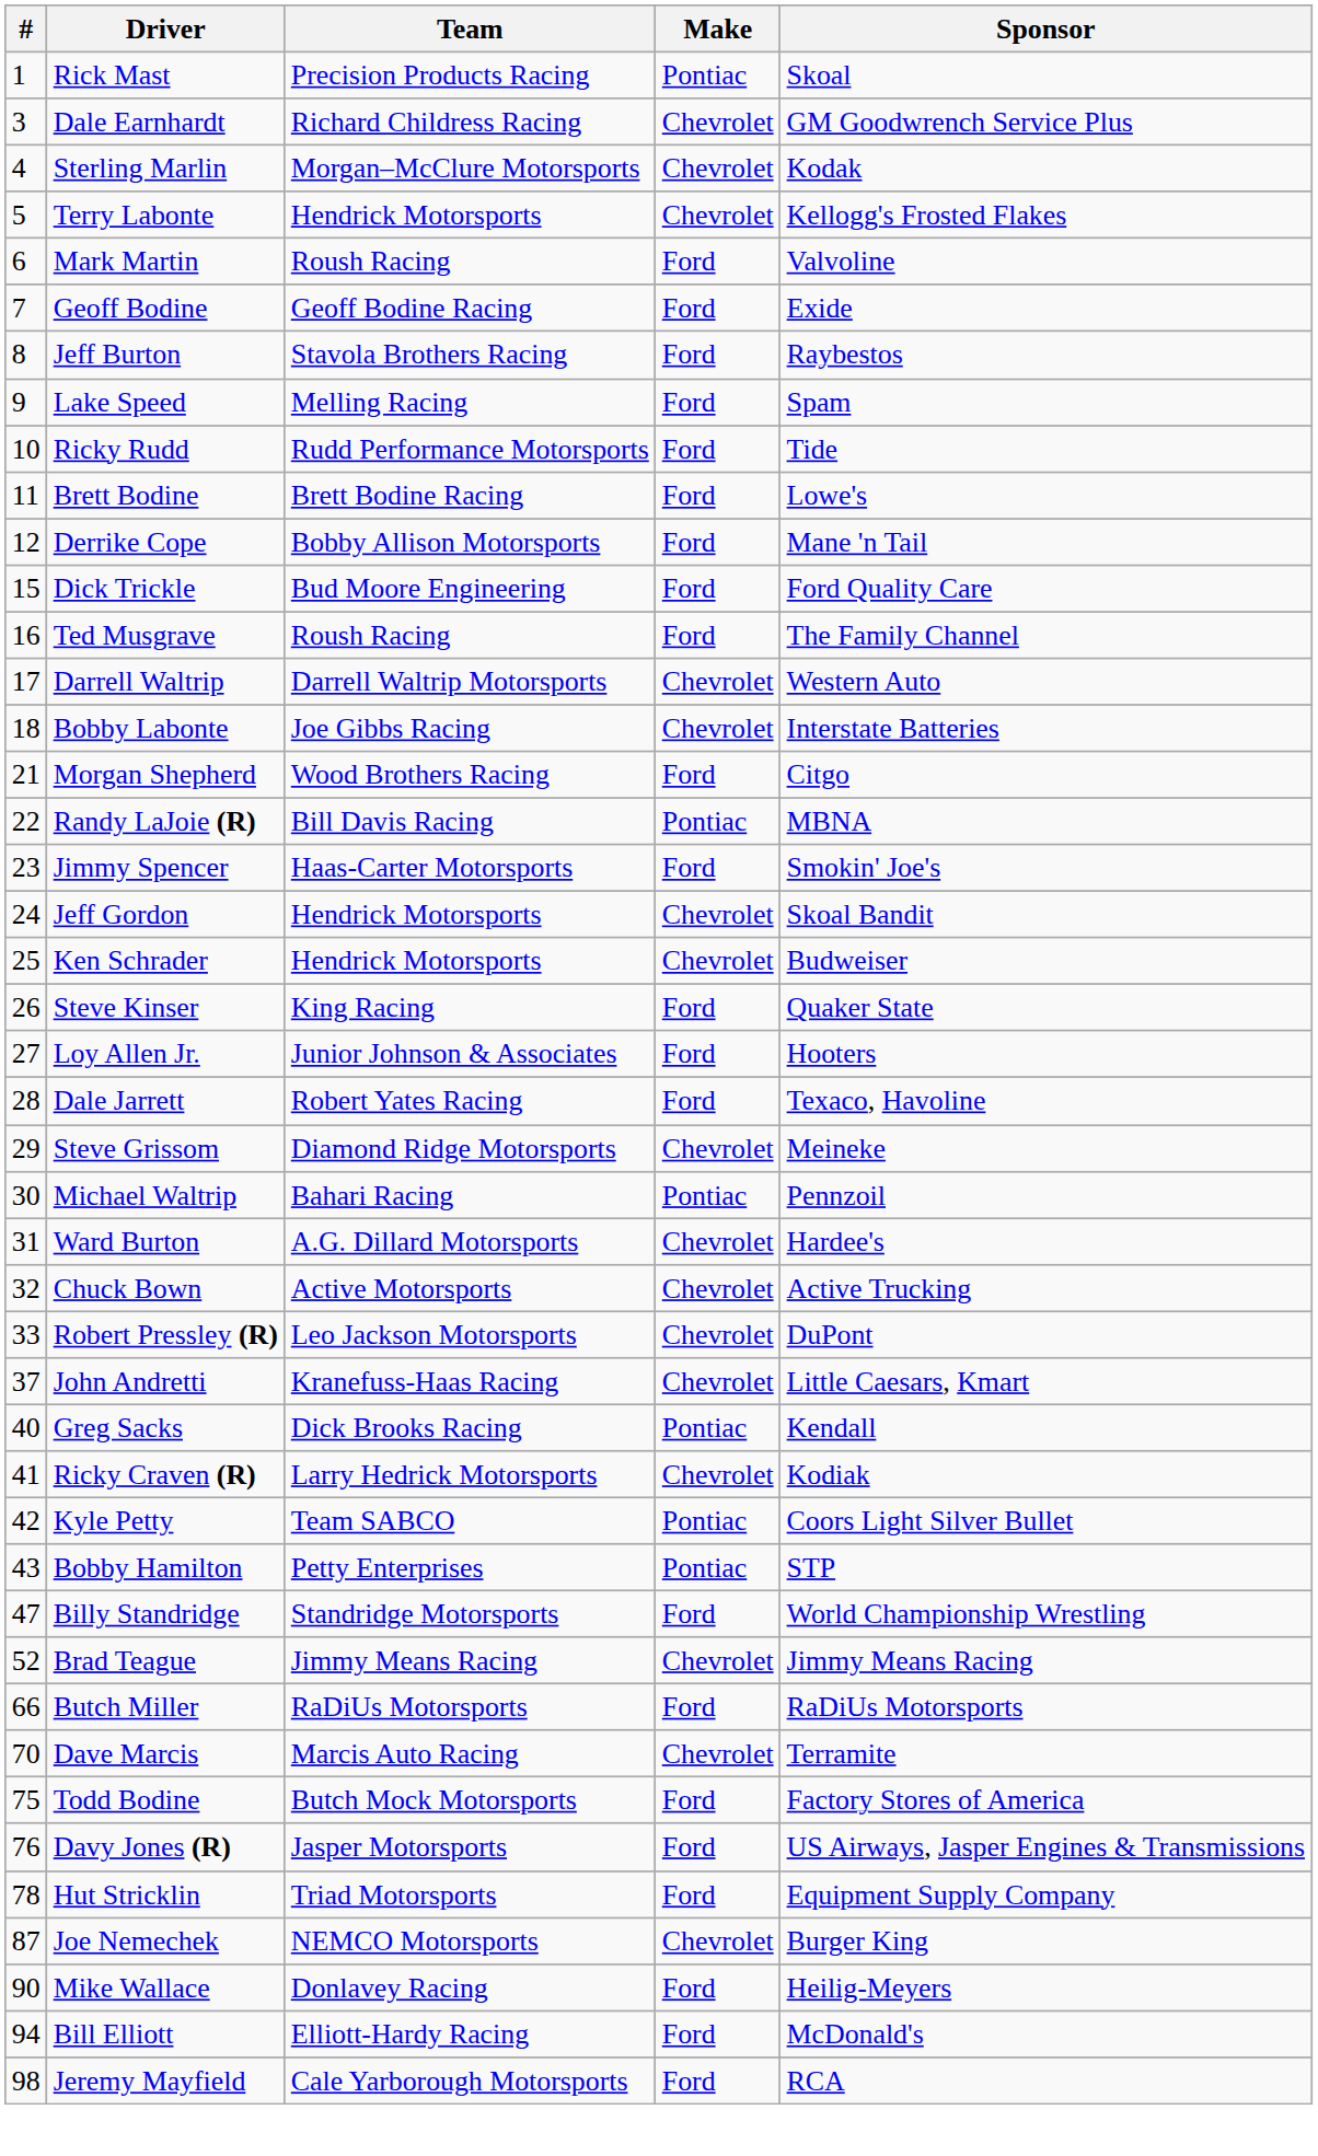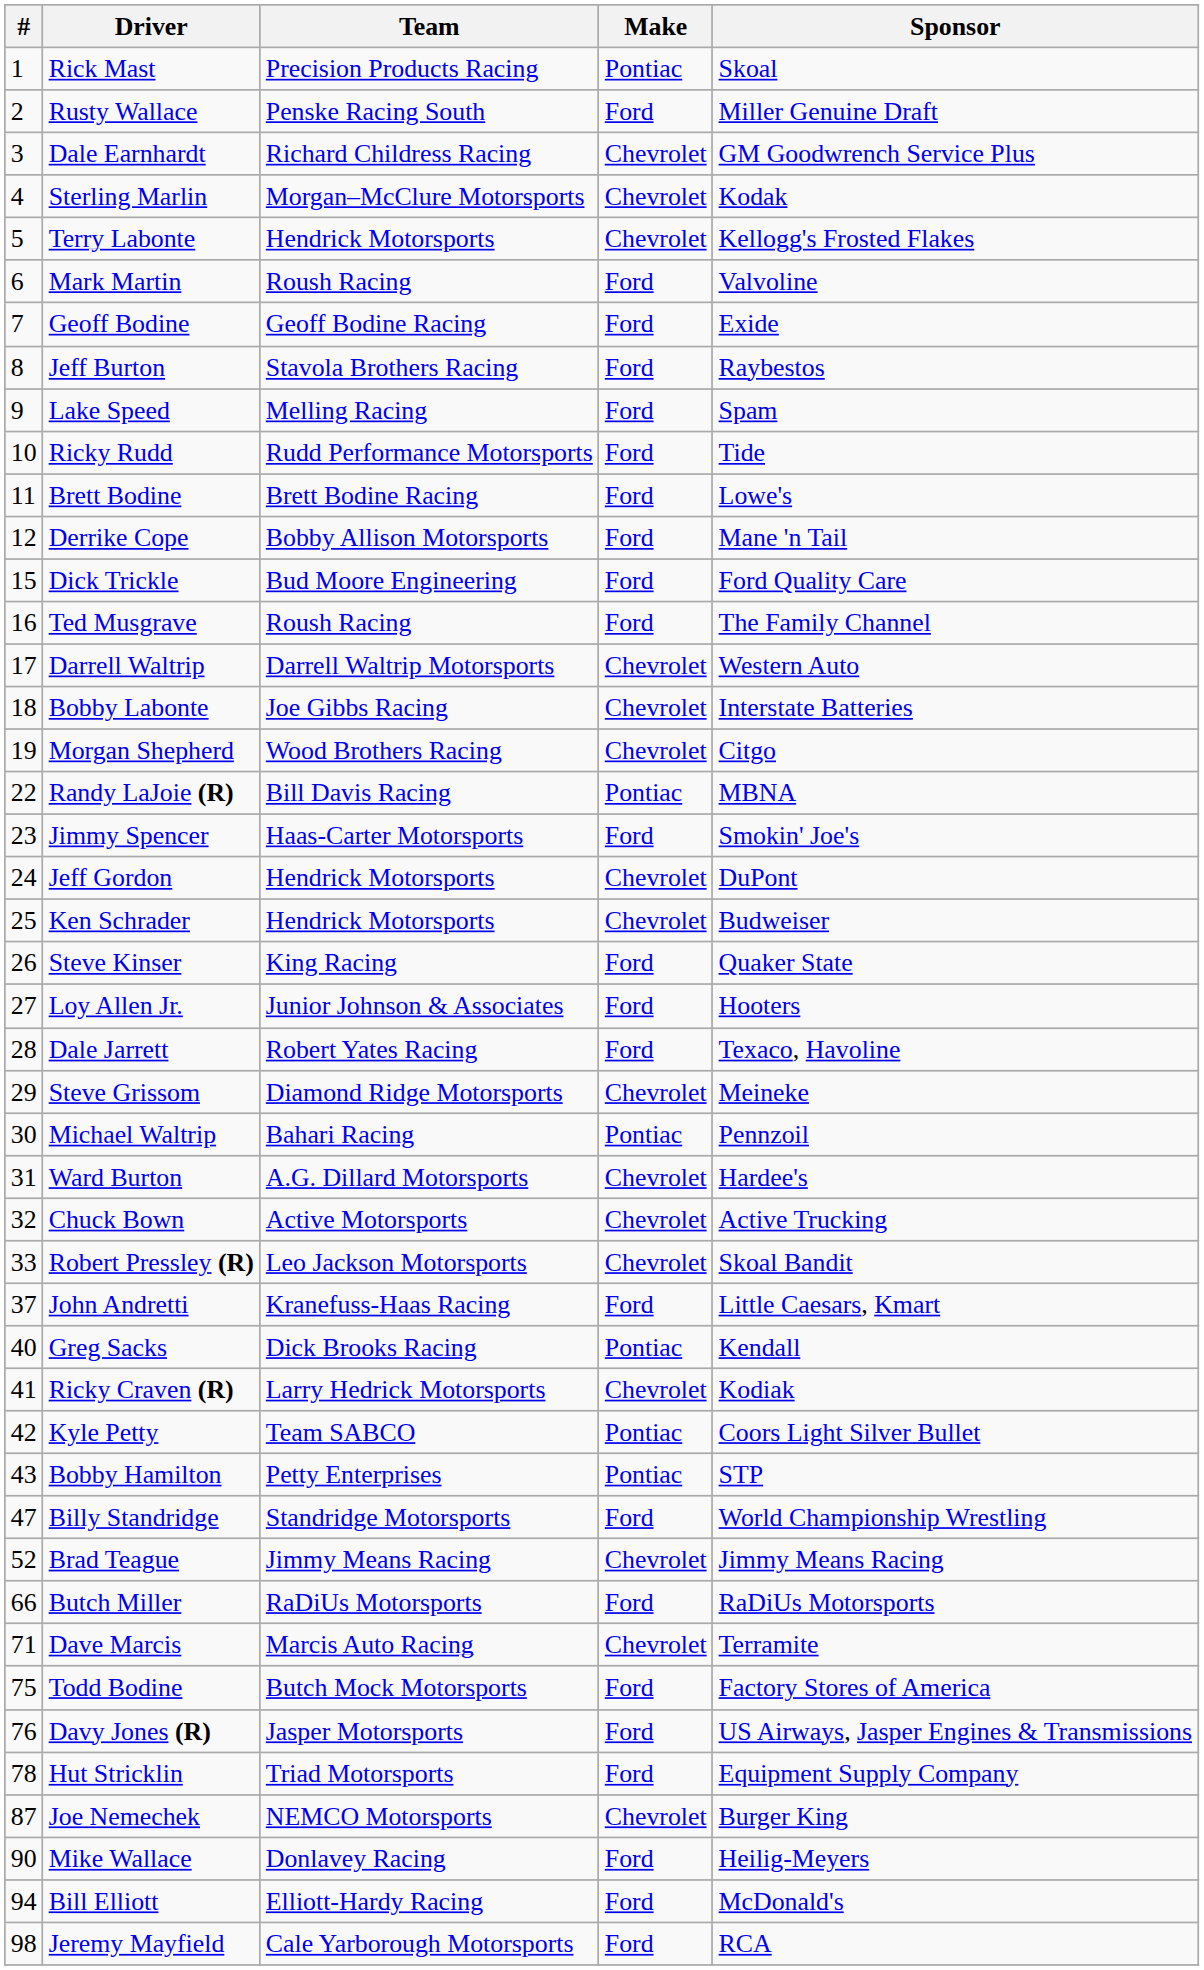 <table class="wikitable" style="font-size:95%">
 <tr>
 <th>#</th>
 <th>Driver</th>
 <th>Team</th>
 <th>Make</th>
 <th>Sponsor</th>
 </tr>
 <tr>
 <td>1</td>
 <td><a href='#'>Rick Mast</a></td>
 <td><a href='#'>Precision Products Racing</a></td>
 <td><a href='#'>Pontiac</a></td>
 <td><a href='#'>Skoal</a></td>
+</tr>
+<tr>
+<td>2</td>
+<td><a href='#'>Rusty Wallace</a></td>
+<td><a href='#'>Penske Racing South</a></td>
+<td><a href='#'>Ford</a></td>
+<td><a href='#'>Miller Genuine Draft</a></td>
 </tr>
 <tr>
 <td>3</td>
 <td><a href='#'>Dale Earnhardt</a></td>
 <td><a href='#'>Richard Childress Racing</a></td>
 <td><a href='#'>Chevrolet</a></td>
 <td><a href='#'>GM Goodwrench Service Plus</a></td>
 </tr>
 <tr>
 <td>4</td>
 <td><a href='#'>Sterling Marlin</a></td>
 <td><a href='#'>Morgan–McClure Motorsports</a></td>
 <td><a href='#'>Chevrolet</a></td>
 <td><a href='#'>Kodak</a></td>
 </tr>
 <tr>
 <td>5</td>
 <td><a href='#'>Terry Labonte</a></td>
 <td><a href='#'>Hendrick Motorsports</a></td>
 <td><a href='#'>Chevrolet</a></td>
 <td><a href='#'>Kellogg's Frosted Flakes</a></td>
 </tr>
 <tr>
 <td>6</td>
 <td><a href='#'>Mark Martin</a></td>
 <td><a href='#'>Roush Racing</a></td>
 <td><a href='#'>Ford</a></td>
 <td><a href='#'>Valvoline</a></td>
 </tr>
 <tr>
 <td>7</td>
 <td><a href='#'>Geoff Bodine</a></td>
 <td><a href='#'>Geoff Bodine Racing</a></td>
 <td><a href='#'>Ford</a></td>
 <td><a href='#'>Exide</a></td>
 </tr>
 <tr>
 <td>8</td>
 <td><a href='#'>Jeff Burton</a></td>
 <td><a href='#'>Stavola Brothers Racing</a></td>
 <td><a href='#'>Ford</a></td>
 <td><a href='#'>Raybestos</a></td>
 </tr>
 <tr>
 <td>9</td>
 <td><a href='#'>Lake Speed</a></td>
 <td><a href='#'>Melling Racing</a></td>
 <td><a href='#'>Ford</a></td>
 <td><a href='#'>Spam</a></td>
 </tr>
 <tr>
 <td>10</td>
 <td><a href='#'>Ricky Rudd</a></td>
 <td><a href='#'>Rudd Performance Motorsports</a></td>
 <td><a href='#'>Ford</a></td>
 <td><a href='#'>Tide</a></td>
 </tr>
 <tr>
 <td>11</td>
 <td><a href='#'>Brett Bodine</a></td>
 <td><a href='#'>Brett Bodine Racing</a></td>
 <td><a href='#'>Ford</a></td>
 <td><a href='#'>Lowe's</a></td>
 </tr>
 <tr>
 <td>12</td>
 <td><a href='#'>Derrike Cope</a></td>
 <td><a href='#'>Bobby Allison Motorsports</a></td>
 <td><a href='#'>Ford</a></td>
 <td><a href='#'>Mane 'n Tail</a></td>
 </tr>
 <tr>
 <td>15</td>
 <td><a href='#'>Dick Trickle</a></td>
 <td><a href='#'>Bud Moore Engineering</a></td>
 <td><a href='#'>Ford</a></td>
 <td><a href='#'>Ford Quality Care</a></td>
 </tr>
 <tr>
 <td>16</td>
 <td><a href='#'>Ted Musgrave</a></td>
 <td><a href='#'>Roush Racing</a></td>
 <td><a href='#'>Ford</a></td>
 <td><a href='#'>The Family Channel</a></td>
 </tr>
 <tr>
 <td>17</td>
 <td><a href='#'>Darrell Waltrip</a></td>
 <td><a href='#'>Darrell Waltrip Motorsports</a></td>
 <td><a href='#'>Chevrolet</a></td>
 <td><a href='#'>Western Auto</a></td>
 </tr>
 <tr>
 <td>18</td>
 <td><a href='#'>Bobby Labonte</a></td>
 <td><a href='#'>Joe Gibbs Racing</a></td>
 <td><a href='#'>Chevrolet</a></td>
 <td><a href='#'>Interstate Batteries</a></td>
 </tr>
 <tr>
-<td>21</td>
+<td>19</td>
 <td><a href='#'>Morgan Shepherd</a></td>
 <td><a href='#'>Wood Brothers Racing</a></td>
-<td><a href='#'>Ford</a></td>
+<td><a href='#'>Chevrolet</a></td>
 <td><a href='#'>Citgo</a></td>
 </tr>
 <tr>
 <td>22</td>
 <td><a href='#'>Randy LaJoie</a> <strong>(R)</strong></td>
 <td><a href='#'>Bill Davis Racing</a></td>
 <td><a href='#'>Pontiac</a></td>
 <td><a href='#'>MBNA</a></td>
 </tr>
 <tr>
 <td>23</td>
 <td><a href='#'>Jimmy Spencer</a></td>
 <td><a href='#'>Haas-Carter Motorsports</a></td>
 <td><a href='#'>Ford</a></td>
 <td><a href='#'>Smokin' Joe's</a></td>
 </tr>
 <tr>
 <td>24</td>
 <td><a href='#'>Jeff Gordon</a></td>
 <td><a href='#'>Hendrick Motorsports</a></td>
 <td><a href='#'>Chevrolet</a></td>
-<td><a href='#'>Skoal Bandit</a></td>
+<td><a href='#'>DuPont</a></td>
 </tr>
 <tr>
 <td>25</td>
 <td><a href='#'>Ken Schrader</a></td>
 <td><a href='#'>Hendrick Motorsports</a></td>
 <td><a href='#'>Chevrolet</a></td>
 <td><a href='#'>Budweiser</a></td>
 </tr>
 <tr>
 <td>26</td>
 <td><a href='#'>Steve Kinser</a></td>
 <td><a href='#'>King Racing</a></td>
 <td><a href='#'>Ford</a></td>
 <td><a href='#'>Quaker State</a></td>
 </tr>
 <tr>
 <td>27</td>
 <td><a href='#'>Loy Allen Jr.</a></td>
 <td><a href='#'>Junior Johnson & Associates</a></td>
 <td><a href='#'>Ford</a></td>
 <td><a href='#'>Hooters</a></td>
 </tr>
 <tr>
 <td>28</td>
 <td><a href='#'>Dale Jarrett</a></td>
 <td><a href='#'>Robert Yates Racing</a></td>
 <td><a href='#'>Ford</a></td>
 <td><a href='#'>Texaco</a>, <a href='#'>Havoline</a></td>
 </tr>
 <tr>
 <td>29</td>
 <td><a href='#'>Steve Grissom</a></td>
 <td><a href='#'>Diamond Ridge Motorsports</a></td>
 <td><a href='#'>Chevrolet</a></td>
 <td><a href='#'>Meineke</a></td>
 </tr>
 <tr>
 <td>30</td>
 <td><a href='#'>Michael Waltrip</a></td>
 <td><a href='#'>Bahari Racing</a></td>
 <td><a href='#'>Pontiac</a></td>
 <td><a href='#'>Pennzoil</a></td>
 </tr>
 <tr>
 <td>31</td>
 <td><a href='#'>Ward Burton</a></td>
 <td><a href='#'>A.G. Dillard Motorsports</a></td>
 <td><a href='#'>Chevrolet</a></td>
 <td><a href='#'>Hardee's</a></td>
 </tr>
 <tr>
 <td>32</td>
 <td><a href='#'>Chuck Bown</a></td>
 <td><a href='#'>Active Motorsports</a></td>
 <td><a href='#'>Chevrolet</a></td>
 <td><a href='#'>Active Trucking</a></td>
 </tr>
 <tr>
 <td>33</td>
 <td><a href='#'>Robert Pressley</a> <strong>(R)</strong></td>
 <td><a href='#'>Leo Jackson Motorsports</a></td>
 <td><a href='#'>Chevrolet</a></td>
-<td><a href='#'>DuPont</a></td>
+<td><a href='#'>Skoal Bandit</a></td>
 </tr>
 <tr>
 <td>37</td>
 <td><a href='#'>John Andretti</a></td>
 <td><a href='#'>Kranefuss-Haas Racing</a></td>
-<td><a href='#'>Chevrolet</a></td>
+<td><a href='#'>Ford</a></td>
 <td><a href='#'>Little Caesars</a>, <a href='#'>Kmart</a></td>
 </tr>
 <tr>
 <td>40</td>
 <td><a href='#'>Greg Sacks</a></td>
 <td><a href='#'>Dick Brooks Racing</a></td>
 <td><a href='#'>Pontiac</a></td>
 <td><a href='#'>Kendall</a></td>
 </tr>
 <tr>
 <td>41</td>
 <td><a href='#'>Ricky Craven</a> <strong>(R)</strong></td>
 <td><a href='#'>Larry Hedrick Motorsports</a></td>
 <td><a href='#'>Chevrolet</a></td>
 <td><a href='#'>Kodiak</a></td>
 </tr>
 <tr>
 <td>42</td>
 <td><a href='#'>Kyle Petty</a></td>
 <td><a href='#'>Team SABCO</a></td>
 <td><a href='#'>Pontiac</a></td>
 <td><a href='#'>Coors Light Silver Bullet</a></td>
 </tr>
 <tr>
 <td>43</td>
 <td><a href='#'>Bobby Hamilton</a></td>
 <td><a href='#'>Petty Enterprises</a></td>
 <td><a href='#'>Pontiac</a></td>
 <td><a href='#'>STP</a></td>
 </tr>
 <tr>
 <td>47</td>
 <td><a href='#'>Billy Standridge</a></td>
 <td><a href='#'>Standridge Motorsports</a></td>
 <td><a href='#'>Ford</a></td>
 <td><a href='#'>World Championship Wrestling</a></td>
 </tr>
 <tr>
 <td>52</td>
 <td><a href='#'>Brad Teague</a></td>
 <td><a href='#'>Jimmy Means Racing</a></td>
 <td><a href='#'>Chevrolet</a></td>
 <td><a href='#'>Jimmy Means Racing</a></td>
 </tr>
 <tr>
 <td>66</td>
 <td><a href='#'>Butch Miller</a></td>
 <td><a href='#'>RaDiUs Motorsports</a></td>
 <td><a href='#'>Ford</a></td>
 <td><a href='#'>RaDiUs Motorsports</a></td>
 </tr>
 <tr>
-<td>70</td>
+<td>71</td>
 <td><a href='#'>Dave Marcis</a></td>
 <td><a href='#'>Marcis Auto Racing</a></td>
 <td><a href='#'>Chevrolet</a></td>
 <td><a href='#'>Terramite</a></td>
 </tr>
 <tr>
 <td>75</td>
 <td><a href='#'>Todd Bodine</a></td>
 <td><a href='#'>Butch Mock Motorsports</a></td>
 <td><a href='#'>Ford</a></td>
 <td><a href='#'>Factory Stores of America</a></td>
 </tr>
 <tr>
 <td>76</td>
 <td><a href='#'>Davy Jones</a> <strong>(R)</strong></td>
 <td><a href='#'>Jasper Motorsports</a></td>
 <td><a href='#'>Ford</a></td>
 <td><a href='#'>US Airways</a>, <a href='#'>Jasper Engines & Transmissions</a></td>
 </tr>
 <tr>
 <td>78</td>
 <td><a href='#'>Hut Stricklin</a></td>
 <td><a href='#'>Triad Motorsports</a></td>
 <td><a href='#'>Ford</a></td>
 <td><a href='#'>Equipment Supply Company</a></td>
 </tr>
 <tr>
 <td>87</td>
 <td><a href='#'>Joe Nemechek</a></td>
 <td><a href='#'>NEMCO Motorsports</a></td>
 <td><a href='#'>Chevrolet</a></td>
 <td><a href='#'>Burger King</a></td>
 </tr>
 <tr>
 <td>90</td>
 <td><a href='#'>Mike Wallace</a></td>
 <td><a href='#'>Donlavey Racing</a></td>
 <td><a href='#'>Ford</a></td>
 <td><a href='#'>Heilig-Meyers</a></td>
 </tr>
 <tr>
 <td>94</td>
 <td><a href='#'>Bill Elliott</a></td>
 <td><a href='#'>Elliott-Hardy Racing</a></td>
 <td><a href='#'>Ford</a></td>
 <td><a href='#'>McDonald's</a></td>
 </tr>
 <tr>
 <td>98</td>
 <td><a href='#'>Jeremy Mayfield</a></td>
 <td><a href='#'>Cale Yarborough Motorsports</a></td>
 <td><a href='#'>Ford</a></td>
 <td><a href='#'>RCA</a></td>
 </tr>
 </table>
